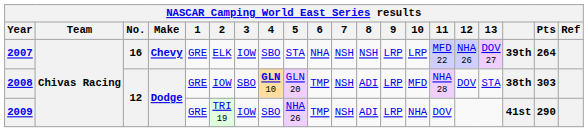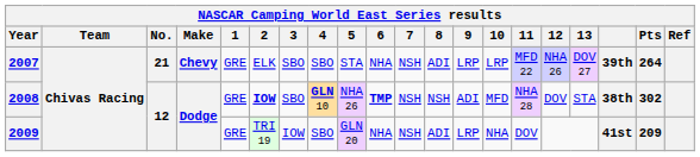 <table class="wikitable" style="text-align:center; font-size:75%">
 <tr>
 <th colspan=45><a href='#'>NASCAR Camping World East Series</a> results</th>
 </tr>
 <tr>
 <th>Year</th>
 <th>Team</th>
 <th>No.</th>
 <th>Make</th>
 <th>1</th>
 <th>2</th>
 <th>3</th>
 <th>4</th>
 <th>5</th>
 <th>6</th>
 <th>7</th>
 <th>8</th>
 <th>9</th>
 <th>10</th>
 <th>11</th>
 <th>12</th>
 <th>13</th>
 <th></th>
 <th>Pts</th>
 <th>Ref</th>
 </tr>
 <tr>
 <th><a href='#'>2007</a></th>
 <th rowspan=3>Chivas Racing</th>
-<th>16</th>
+<th>21</th>
 <th><a href='#'>Chevy</a></th>
 <td><a href='#'>GRE</a></td>
 <td><a href='#'>ELK</a></td>
-<td><a href='#'>IOW</a></td>
+<td><a href='#'>SBO</a></td>
 <td><a href='#'>SBO</a></td>
 <td><a href='#'>STA</a></td>
 <td><a href='#'>NHA</a></td>
 <td><a href='#'>NSH</a></td>
-<td><a href='#'>NSH</a></td>
+<td><a href='#'>ADI</a></td>
 <td><a href='#'>LRP</a></td>
 <td><a href='#'>LRP</a></td>
 <td style="background:#CFCFFF;"><a href='#'>MFD</a><br><small>22</small></td>
 <td style="background:#CFCFFF;"><a href='#'>NHA</a><br><small>26</small></td>
 <td style="background:#EFCFFF;"><a href='#'>DOV</a><br><small>27</small></td>
 <th>39th</th>
 <th>264</th>
 <th></th>
 </tr>
 <tr>
 <th><a href='#'>2008</a></th>
 <th rowspan=2>12</th>
 <th rowspan=2><a href='#'>Dodge</a></th>
 <td><a href='#'>GRE</a></td>
-<td><a href='#'>IOW</a></td>
+<td><strong><a href='#'>IOW</a></strong></td>
 <td><a href='#'>SBO</a></td>
 <td style="background:#FFDF9F;"><strong><a href='#'>GLN</a></strong><br><small>10</small></td>
-<td style="background:#EFCFFF;"><a href='#'>GLN</a><br><small>20</small></td>
-<td><a href='#'>TMP</a></td>
+<td style="background:#EFCFFF;"><a href='#'>NHA</a><br><small>26</small></td>
+<td><strong><a href='#'>TMP</a></strong></td>
+<td><a href='#'>NSH</a></td>
 <td><a href='#'>NSH</a></td>
 <td><a href='#'>ADI</a></td>
-<td><a href='#'>LRP</a></td>
 <td><a href='#'>MFD</a></td>
 <td style="background:#EFCFFF;"><a href='#'>NHA</a><br><small>28</small></td>
 <td><a href='#'>DOV</a></td>
 <td><a href='#'>STA</a></td>
 <th>38th</th>
-<th>303</th>
+<th>302</th>
 <th></th>
 </tr>
 <tr>
 <th><a href='#'>2009</a></th>
 <td><a href='#'>GRE</a></td>
 <td style="background:#DFFFDF;"><a href='#'>TRI</a><br><small>19</small></td>
 <td><a href='#'>IOW</a></td>
 <td><a href='#'>SBO</a></td>
-<td style="background:#EFCFFF;"><a href='#'>NHA</a><br><small>26</small></td>
-<td><a href='#'>TMP</a></td>
+<td style="background:#EFCFFF;"><a href='#'>GLN</a><br><small>20</small></td>
+<td><a href='#'>NHA</a></td>
 <td><a href='#'>NSH</a></td>
 <td><a href='#'>ADI</a></td>
 <td><a href='#'>LRP</a></td>
 <td><a href='#'>NHA</a></td>
 <td><a href='#'>DOV</a></td>
 <td colspan=2></td>
 <th>41st</th>
-<th>290</th>
+<th>209</th>
 <th></th>
 </tr>
 </table>
